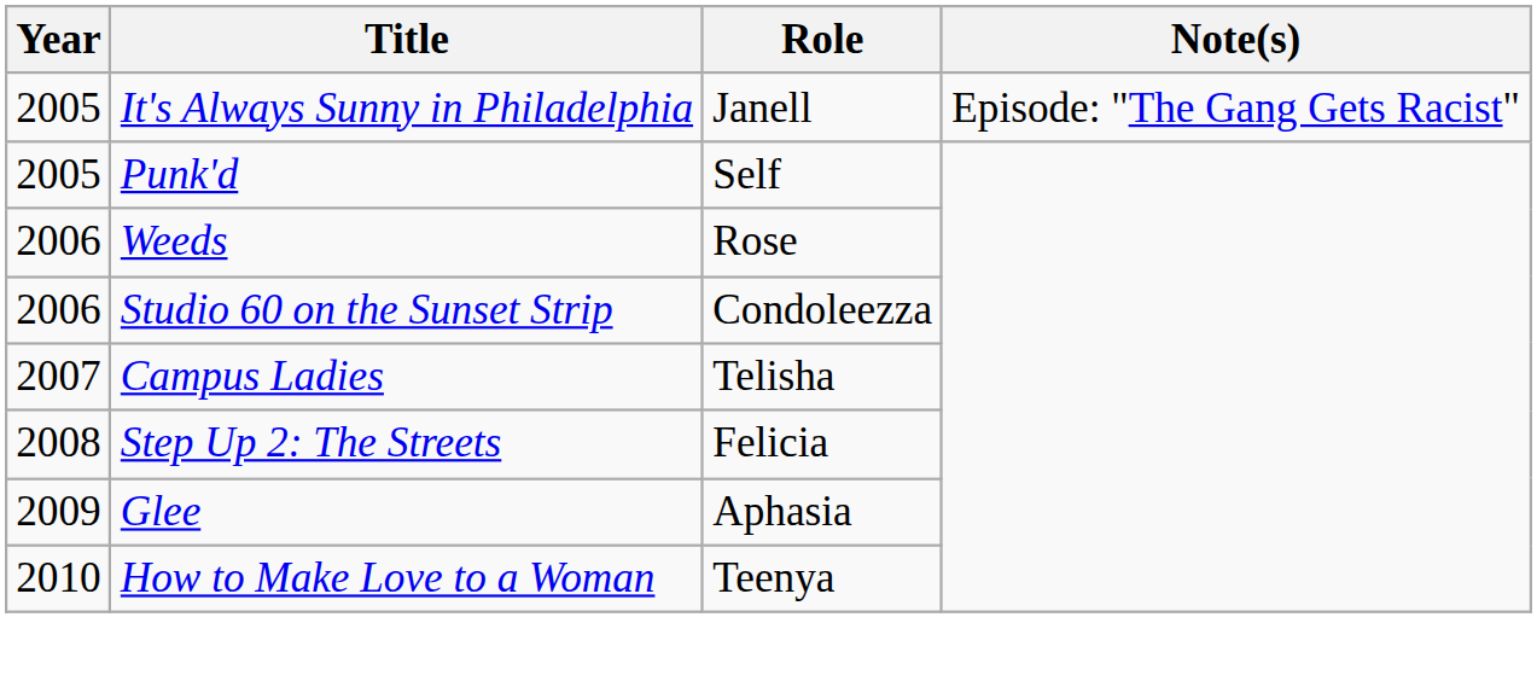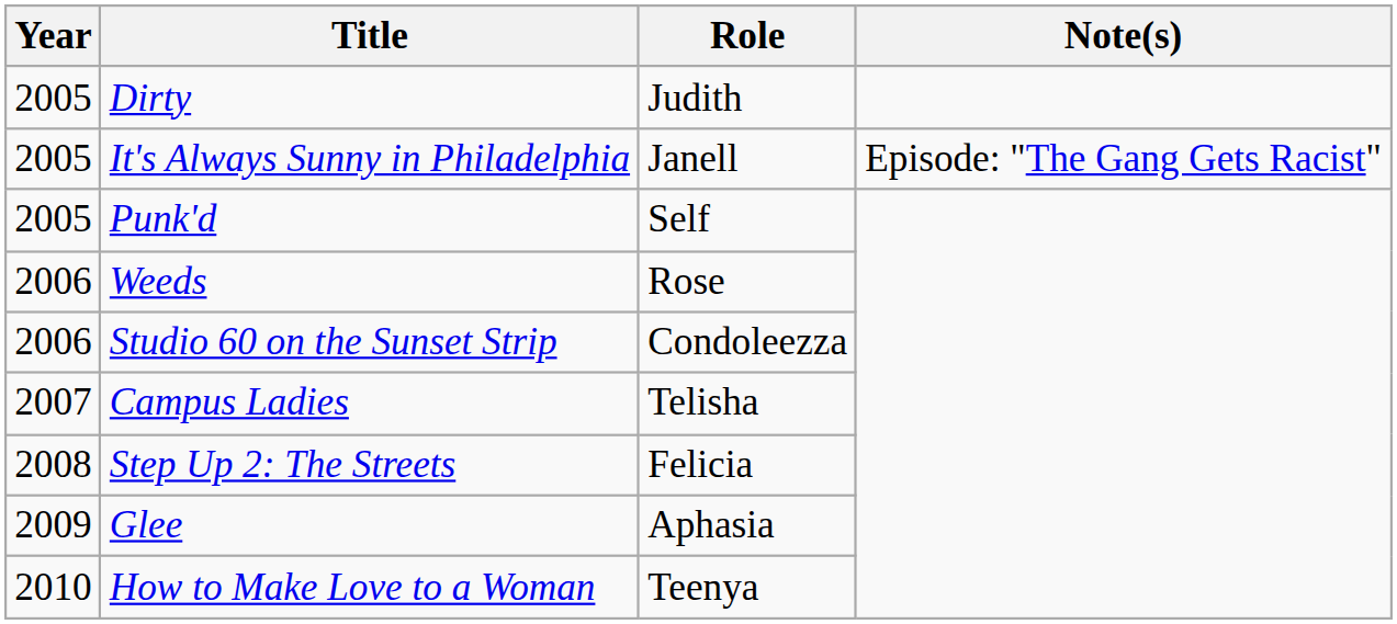 <table class="wikitable">
 <tr>
 <th>Year</th>
 <th>Title</th>
 <th>Role</th>
 <th>Note(s)</th>
+</tr>
+<tr>
+<td>2005</td>
+<td><em><a href='#'>Dirty</a></em></td>
+<td>Judith</td>
+<td></td>
 </tr>
 <tr>
 <td>2005</td>
 <td><em><a href='#'>It's Always Sunny in Philadelphia</a></em></td>
 <td>Janell</td>
 <td>Episode: "<a href='#'>The Gang Gets Racist</a>"</td>
 </tr>
 <tr>
 <td>2005</td>
 <td><em><a href='#'>Punk'd</a></em></td>
 <td>Self</td>
 </tr>
 <tr>
 <td>2006</td>
 <td><em><a href='#'>Weeds</a></em></td>
 <td>Rose</td>
 </tr>
 <tr>
 <td>2006</td>
 <td><em><a href='#'>Studio 60 on the Sunset Strip</a></em></td>
 <td>Condoleezza</td>
 </tr>
 <tr>
 <td>2007</td>
 <td><em><a href='#'>Campus Ladies</a></em></td>
 <td>Telisha</td>
 </tr>
 <tr>
 <td>2008</td>
 <td><em><a href='#'>Step Up 2: The Streets</a></em></td>
 <td>Felicia</td>
 </tr>
 <tr>
 <td>2009</td>
 <td><em><a href='#'>Glee</a></em></td>
 <td>Aphasia</td>
 </tr>
 <tr>
 <td>2010</td>
 <td><em><a href='#'>How to Make Love to a Woman</a></em></td>
 <td>Teenya</td>
 </tr>
 </table>
